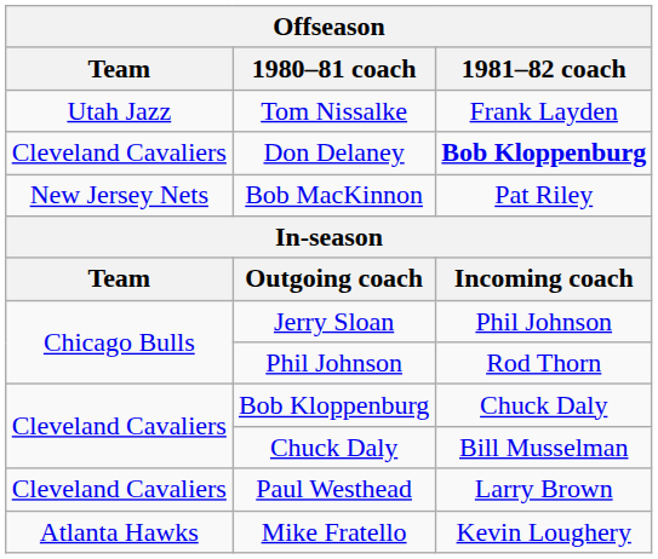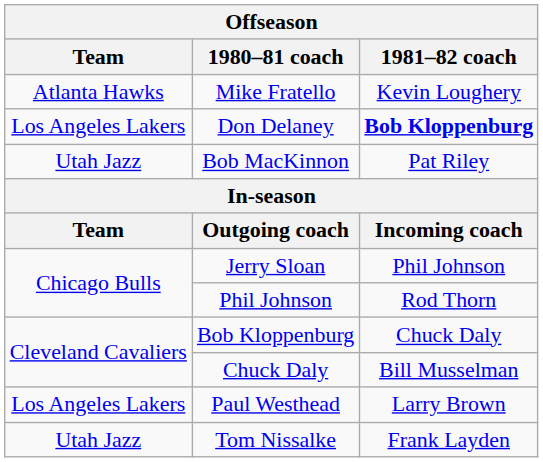 <table class="wikitable" style="text-align: center">
 <tr>
 <th colspan="3">Offseason</th>
 </tr>
 <tr>
 <th>Team</th>
 <th>1980–81 coach</th>
 <th>1981–82 coach</th>
 </tr>
 <tr>
-<td><a href='#'>Utah Jazz</a></td>
-<td><a href='#'>Tom Nissalke</a></td>
-<td><a href='#'>Frank Layden</a></td>
+<td><a href='#'>Atlanta Hawks</a></td>
+<td><a href='#'>Mike Fratello</a></td>
+<td><a href='#'>Kevin Loughery</a></td>
 </tr>
 <tr>
-<td><a href='#'>Cleveland Cavaliers</a></td>
+<td><a href='#'>Los Angeles Lakers</a></td>
 <td><a href='#'>Don Delaney</a></td>
 <td><strong><a href='#'>Bob Kloppenburg</a></strong></td>
 </tr>
 <tr>
-<td><a href='#'>New Jersey Nets</a></td>
+<td><a href='#'>Utah Jazz</a></td>
 <td><a href='#'>Bob MacKinnon</a></td>
 <td><a href='#'>Pat Riley</a></td>
 </tr>
 <tr>
 <th colspan="3">In-season</th>
 </tr>
 <tr>
 <th>Team</th>
 <th>Outgoing coach</th>
 <th>Incoming coach</th>
 </tr>
 <tr>
 <td rowspan="2"><a href='#'>Chicago Bulls</a></td>
 <td><a href='#'>Jerry Sloan</a></td>
 <td><a href='#'>Phil Johnson</a></td>
 </tr>
 <tr>
 <td><a href='#'>Phil Johnson</a></td>
 <td><a href='#'>Rod Thorn</a></td>
 </tr>
 <tr>
 <td rowspan="2"><a href='#'>Cleveland Cavaliers</a></td>
 <td><a href='#'>Bob Kloppenburg</a></td>
 <td><a href='#'>Chuck Daly</a></td>
 </tr>
 <tr>
 <td><a href='#'>Chuck Daly</a></td>
 <td><a href='#'>Bill Musselman</a></td>
 </tr>
 <tr>
-<td><a href='#'>Cleveland Cavaliers</a></td>
+<td><a href='#'>Los Angeles Lakers</a></td>
 <td><a href='#'>Paul Westhead</a></td>
 <td><a href='#'>Larry Brown</a></td>
 </tr>
 <tr>
-<td><a href='#'>Atlanta Hawks</a></td>
-<td><a href='#'>Mike Fratello</a></td>
-<td><a href='#'>Kevin Loughery</a></td>
+<td><a href='#'>Utah Jazz</a></td>
+<td><a href='#'>Tom Nissalke</a></td>
+<td><a href='#'>Frank Layden</a></td>
 </tr>
 </table>
